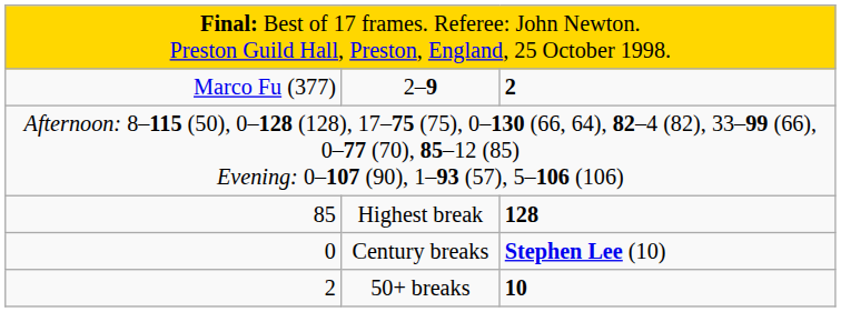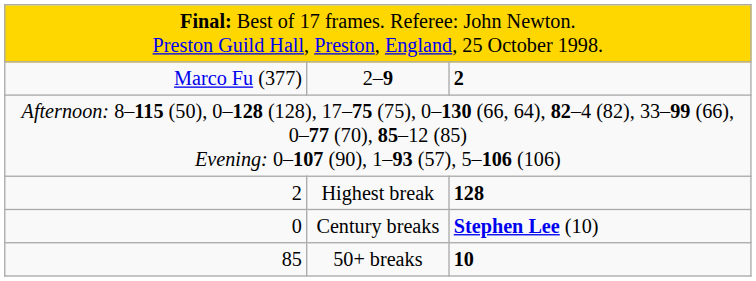 <table class="wikitable" style="font-size: 95%; margin: 1em auto 1em auto;">
 <tr>
 <td colspan="3" align="center" bgcolor="#ffd700"><strong>Final:</strong> Best of 17 frames. Referee: John Newton.<br> <a href='#'>Preston Guild Hall</a>, <a href='#'>Preston</a>, <a href='#'>England</a>, 25 October 1998.</td>
 </tr>
 <tr>
 <td width="220" align="right"><a href='#'>Marco Fu</a> (377)<br></td>
 <td width="100" align="center">2–<strong>9</strong></td>
 <td align="left"><strong>2</strong></td>
 </tr>
 <tr>
 <td colspan="3" align="center" style="font-size: 100%"><em>Afternoon:</em> 8–<strong>115</strong> (50), 0–<strong>128</strong> (128), 17–<strong>75</strong> (75), 0–<strong>130</strong> (66, 64), <strong>82</strong>–4 (82), 33–<strong>99</strong> (66), 0–<strong>77</strong> (70), <strong>85</strong>–12 (85)<br><em>Evening:</em> 0–<strong>107</strong> (90), 1–<strong>93</strong> (57), 5–<strong>106</strong> (106)</td>
 </tr>
 <tr>
-<td align="right">85</td>
+<td align="right">2</td>
 <td align="center">Highest break</td>
 <td align="left"><strong>128</strong></td>
 </tr>
 <tr>
 <td align="right">0</td>
 <td align="center">Century breaks</td>
 <td width="220"><strong><a href='#'>Stephen Lee</a></strong> (10)<br></td>
 </tr>
 <tr>
-<td align="right">2</td>
+<td align="right">85</td>
 <td align="center">50+ breaks</td>
 <td align="left"><strong>10</strong></td>
 </tr>
 </table>
